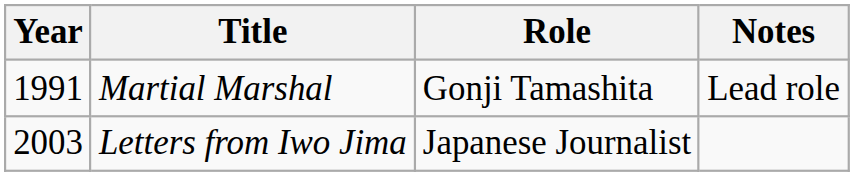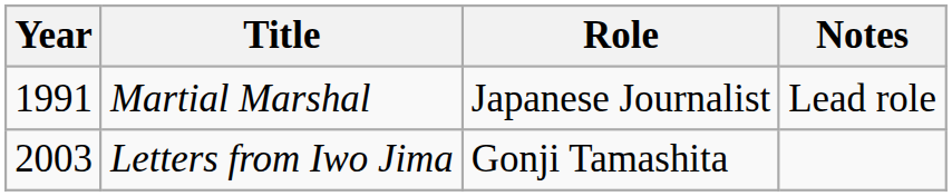 <table class="wikitable sortable">
 <tr>
 <th>Year</th>
 <th>Title</th>
 <th>Role</th>
 <th>Notes</th>
 </tr>
 <tr>
 <td>1991</td>
 <td><em>Martial Marshal</em></td>
-<td>Gonji Tamashita</td>
+<td>Japanese Journalist</td>
 <td>Lead role</td>
 </tr>
 <tr>
 <td>2003</td>
 <td><em>Letters from Iwo Jima</em></td>
-<td>Japanese Journalist</td>
+<td>Gonji Tamashita</td>
 <td></td>
 </tr>
 </table>
